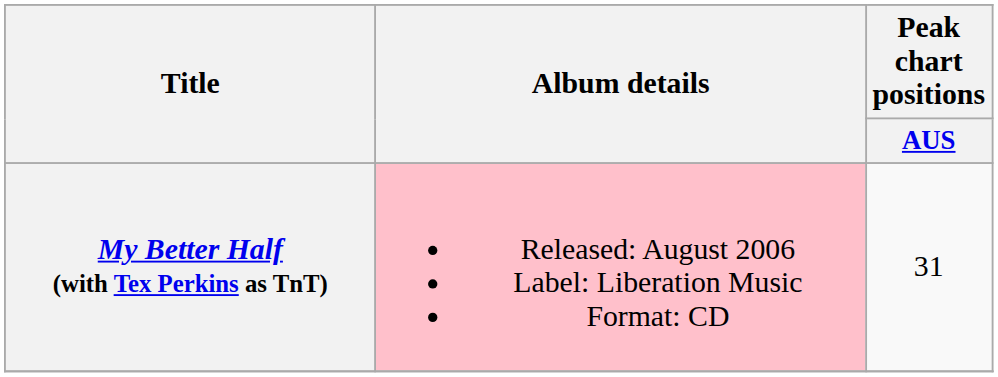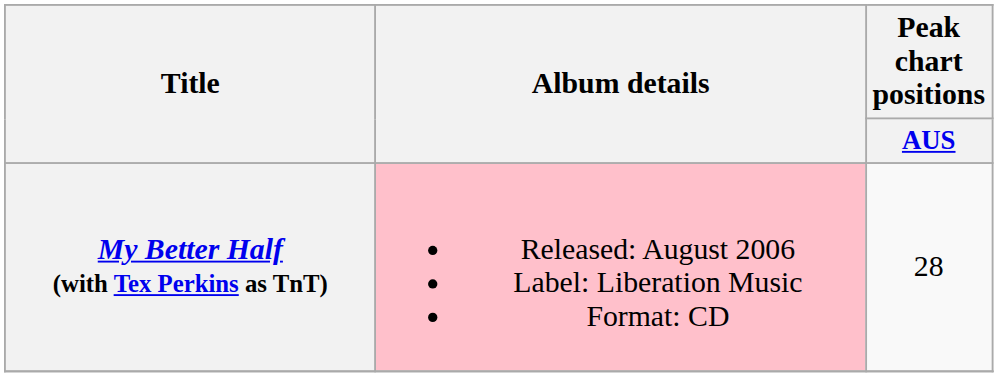 <table class="wikitable plainrowheaders" style="text-align:center;">
 <tr>
 <th scope="col" rowspan="2" style="width:12em;">Title</th>
 <th scope="col" rowspan="2" style="width:16em;">Album details</th>
 <th scope="col">Peak chart positions</th>
 </tr>
 <tr>
 <th scope="col" style="width:3em;font-size:90%;"><a href='#'>AUS</a><br></th>
 </tr>
 <tr>
 <th scope="row"><em><a href='#'>My Better Half</a></em> <br><small>(with <a href='#'>Tex Perkins</a> as TnT)</small></th>
 <td style="background: pink;"><br><ul><li>Released: August 2006</li><li>Label: Liberation Music</li><li>Format: CD</li></ul></td>
-<td>31</td>
+<td>28</td>
 </tr>
 <tr>
 </tr>
 </table>
